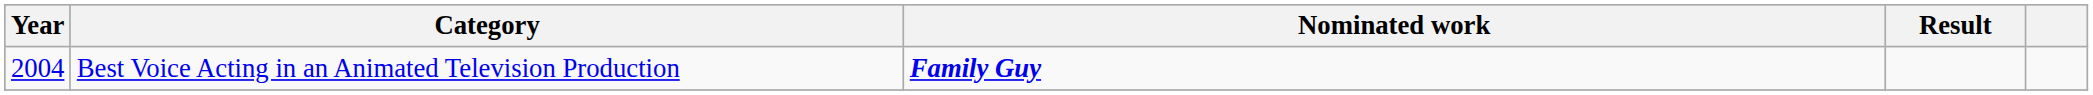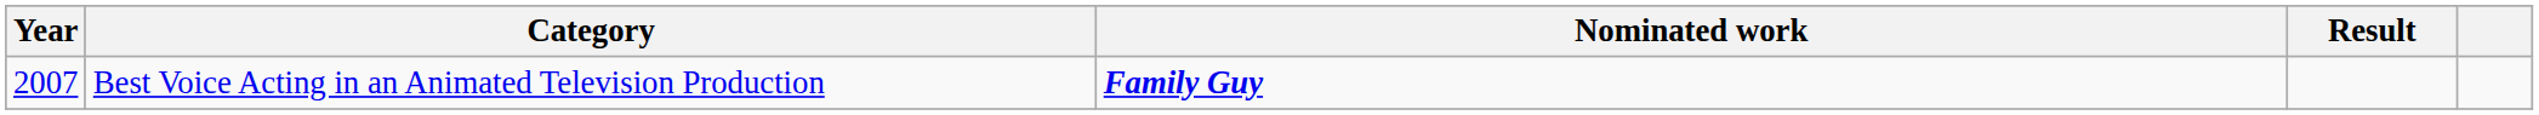 <table class="wikitable sortable">
 <tr>
 <th scope="col" style="width:1em;">Year</th>
 <th scope="col" style="width:33em;">Category</th>
 <th scope="col" style="width:39em;">Nominated work</th>
 <th scope="col" style="width:5em;">Result</th>
 <th scope="col" style="width:2em;" class="unsortable"></th>
 </tr>
 <tr>
-<td><a href='#'>2004</a></td>
+<td><a href='#'>2007</a></td>
 <td><a href='#'>Best Voice Acting in an Animated Television Production</a></td>
 <td><strong><em><a href='#'>Family Guy</a></em></strong></td>
 <td></td>
 <td style="text-align:center;"></td>
 </tr>
 </table>
